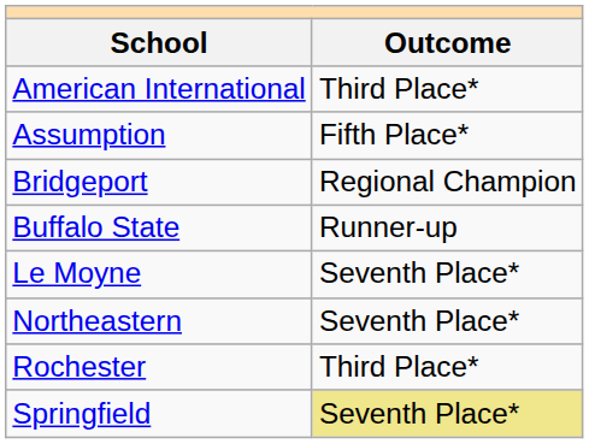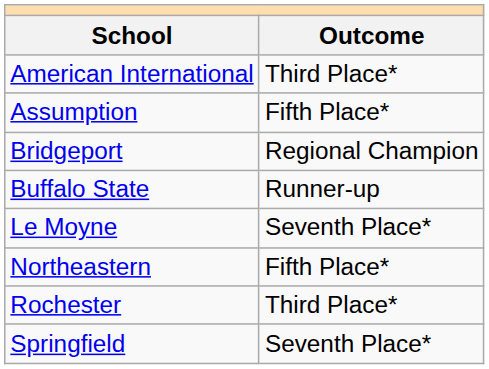 <table class="wikitable">
 <tr>
 <th colspan="3" style="background:#ffdead;"></th>
 </tr>
 <tr>
 <th>School</th>
 <th>Outcome</th>
 </tr>
 <tr>
 <td><a href='#'>American International</a></td>
 <td>Third Place*</td>
 </tr>
 <tr>
 <td><a href='#'>Assumption</a></td>
 <td>Fifth Place*</td>
 </tr>
 <tr>
 <td><a href='#'>Bridgeport</a></td>
 <td>Regional Champion</td>
 </tr>
 <tr>
 <td><a href='#'>Buffalo State</a></td>
 <td>Runner-up</td>
 </tr>
 <tr>
 <td><a href='#'>Le Moyne</a></td>
 <td>Seventh Place*</td>
 </tr>
 <tr>
 <td><a href='#'>Northeastern</a></td>
-<td>Seventh Place*</td>
+<td>Fifth Place*</td>
 </tr>
 <tr>
 <td><a href='#'>Rochester</a></td>
 <td>Third Place*</td>
 </tr>
 <tr>
 <td><a href='#'>Springfield</a></td>
-<td style="background: khaki;">Seventh Place*</td>
+<td>Seventh Place*</td>
 </tr>
 </table>
